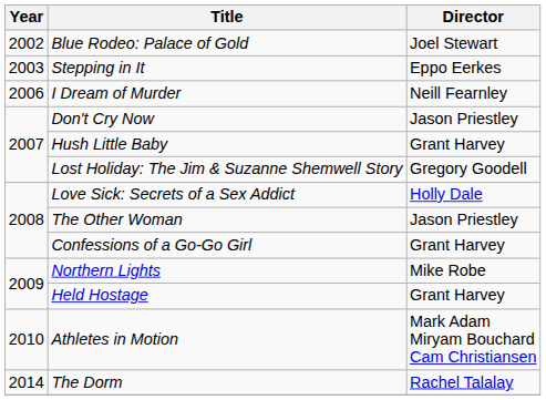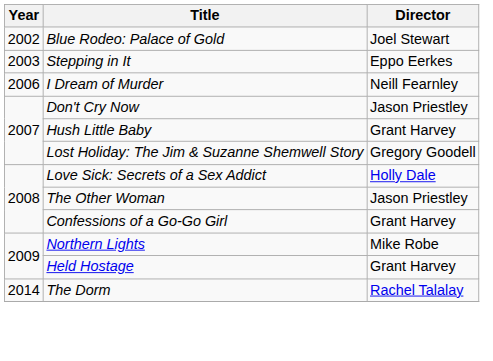 <table class="wikitable">
 <tr>
 <th>Year</th>
 <th>Title</th>
 <th>Director</th>
 </tr>
 <tr>
 <td>2002</td>
 <td><em>Blue Rodeo: Palace of Gold</em></td>
 <td>Joel Stewart</td>
 </tr>
 <tr>
 <td>2003</td>
 <td><em>Stepping in It</em></td>
 <td>Eppo Eerkes</td>
 </tr>
 <tr>
 <td>2006</td>
 <td><em>I Dream of Murder</em></td>
 <td>Neill Fearnley</td>
 </tr>
 <tr>
 <td rowspan=3>2007</td>
 <td><em>Don't Cry Now</em></td>
 <td>Jason Priestley</td>
 </tr>
 <tr>
 <td><em>Hush Little Baby</em></td>
 <td>Grant Harvey</td>
 </tr>
 <tr>
 <td><em>Lost Holiday: The Jim & Suzanne Shemwell Story</em></td>
 <td>Gregory Goodell</td>
 </tr>
 <tr>
 <td rowspan=3>2008</td>
 <td><em>Love Sick: Secrets of a Sex Addict</em></td>
 <td><a href='#'>Holly Dale</a></td>
 </tr>
 <tr>
 <td><em>The Other Woman</em></td>
 <td>Jason Priestley</td>
 </tr>
 <tr>
 <td><em>Confessions of a Go-Go Girl</em></td>
 <td>Grant Harvey</td>
 </tr>
 <tr>
 <td rowspan=2>2009</td>
 <td><em><a href='#'>Northern Lights</a></em></td>
 <td>Mike Robe</td>
 </tr>
 <tr>
 <td><em><a href='#'>Held Hostage</a></em></td>
 <td>Grant Harvey</td>
 </tr>
 <tr>
-<td>2010</td>
-<td><em>Athletes in Motion</em></td>
-<td>Mark Adam<br>Miryam Bouchard<br><a href='#'>Cam Christiansen</a></td>
-</tr>
-<tr>
 <td>2014</td>
 <td><em>The Dorm</em></td>
 <td><a href='#'>Rachel Talalay</a></td>
 </tr>
 <tr>
 </tr>
 </table>
